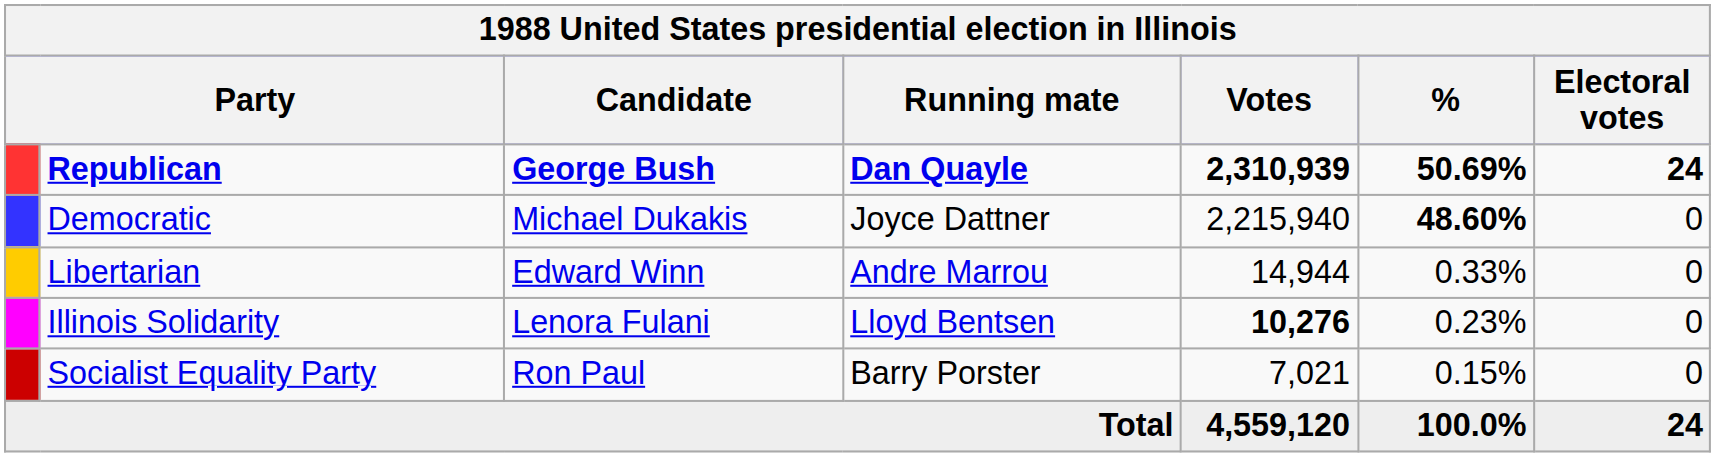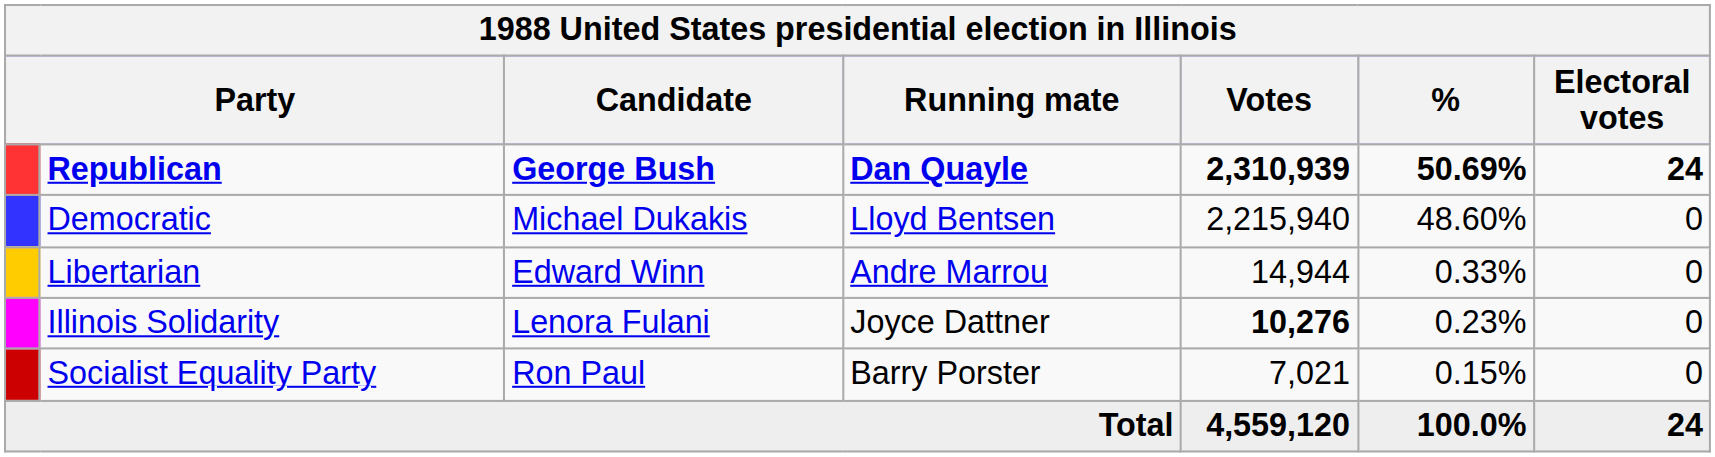 <table class="wikitable">
 <tr>
 <th colspan="7">1988 United States presidential election in Illinois</th>
 </tr>
 <tr style="background:#33f; text-align:center;">
 <th colspan="2" style="width: 15em">Party</th>
 <th style="width: 10em">Candidate</th>
 <th style="width: 10em">Running mate</th>
 <th style="width: 5em">Votes</th>
 <th style="width: 5em">%</th>
 <th style="width: 5em">Electoral votes</th>
 </tr>
 <tr>
 <th style="background:#f33; width:3px;"></th>
 <td style="width: 130px"><strong><a href='#'>Republican</a></strong></td>
 <td><strong><a href='#'>George Bush</a></strong></td>
 <td><strong><a href='#'>Dan Quayle</a></strong></td>
 <td style="text-align:right;"><strong>2,310,939</strong></td>
 <td style="text-align:right;"><strong>50.69%</strong></td>
 <td style="text-align:right;"><strong>24</strong></td>
 </tr>
 <tr>
 <th style="background:#33f; width:3px;"></th>
 <td style="width: 130px"><a href='#'>Democratic</a></td>
 <td><a href='#'>Michael Dukakis</a></td>
-<td>Joyce Dattner</td>
+<td><a href='#'>Lloyd Bentsen</a></td>
 <td style="text-align:right;">2,215,940</td>
-<td style="text-align:right;"><strong>48.60%</strong></td>
+<td style="text-align:right;">48.60%</td>
 <td style="text-align:right;">0</td>
 </tr>
 <tr>
 <th style="background:#FFCC00; width:3px;"></th>
 <td style="width: 130px"><a href='#'>Libertarian</a></td>
 <td><a href='#'>Edward Winn</a></td>
 <td><a href='#'>Andre Marrou</a></td>
 <td style="text-align:right;">14,944</td>
 <td style="text-align:right;">0.33%</td>
 <td style="text-align:right;">0</td>
 </tr>
 <tr>
 <th style="background:#FF00FF; width:3px;"></th>
 <td style="width: 130px"><a href='#'>Illinois Solidarity</a></td>
 <td><a href='#'>Lenora Fulani</a></td>
-<td><a href='#'>Lloyd Bentsen</a></td>
+<td>Joyce Dattner</td>
 <td style="text-align:right;"><strong>10,276</strong></td>
 <td style="text-align:right;">0.23%</td>
 <td style="text-align:right;">0</td>
 </tr>
 <tr>
 <th style="background:#c00; width:3px;"></th>
 <td style="width: 130px"><a href='#'>Socialist Equality Party</a></td>
 <td><a href='#'>Ron Paul</a></td>
 <td>Barry Porster</td>
 <td style="text-align:right;">7,021</td>
 <td style="text-align:right;">0.15%</td>
 <td style="text-align:right;">0</td>
 </tr>
 <tr style="background:#eee; text-align:right;">
 <td colspan="4"><strong>Total</strong></td>
 <td><strong>4,559,120</strong></td>
 <td><strong>100.0%</strong></td>
 <td><strong>24</strong></td>
 </tr>
 </table>
